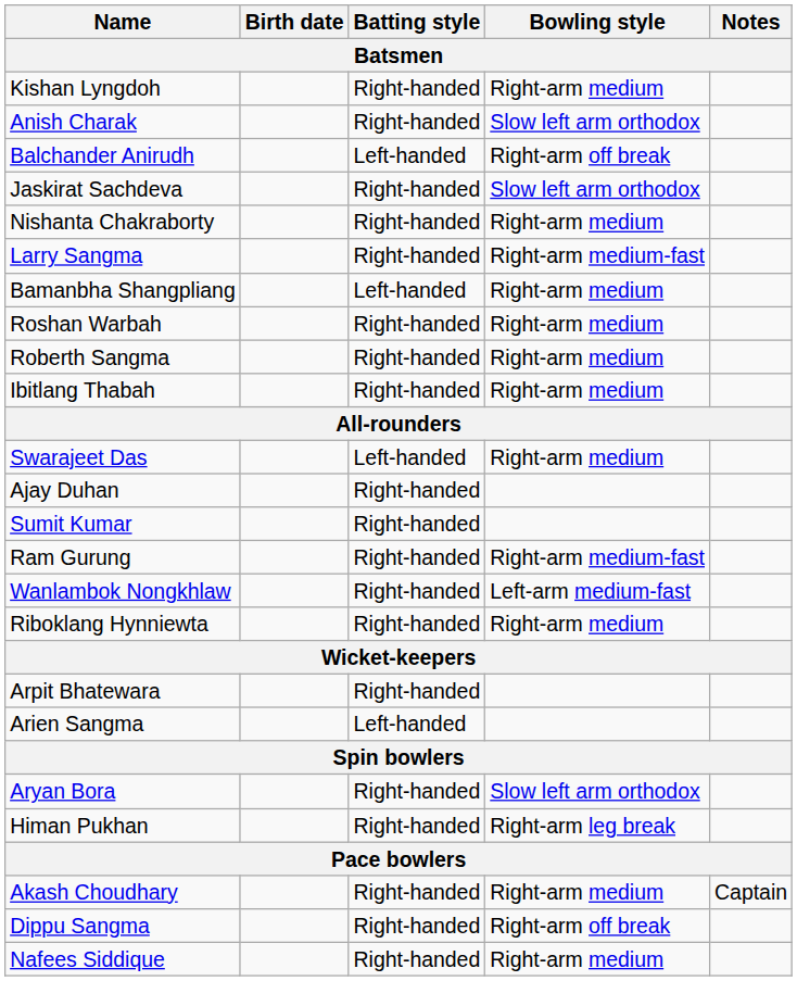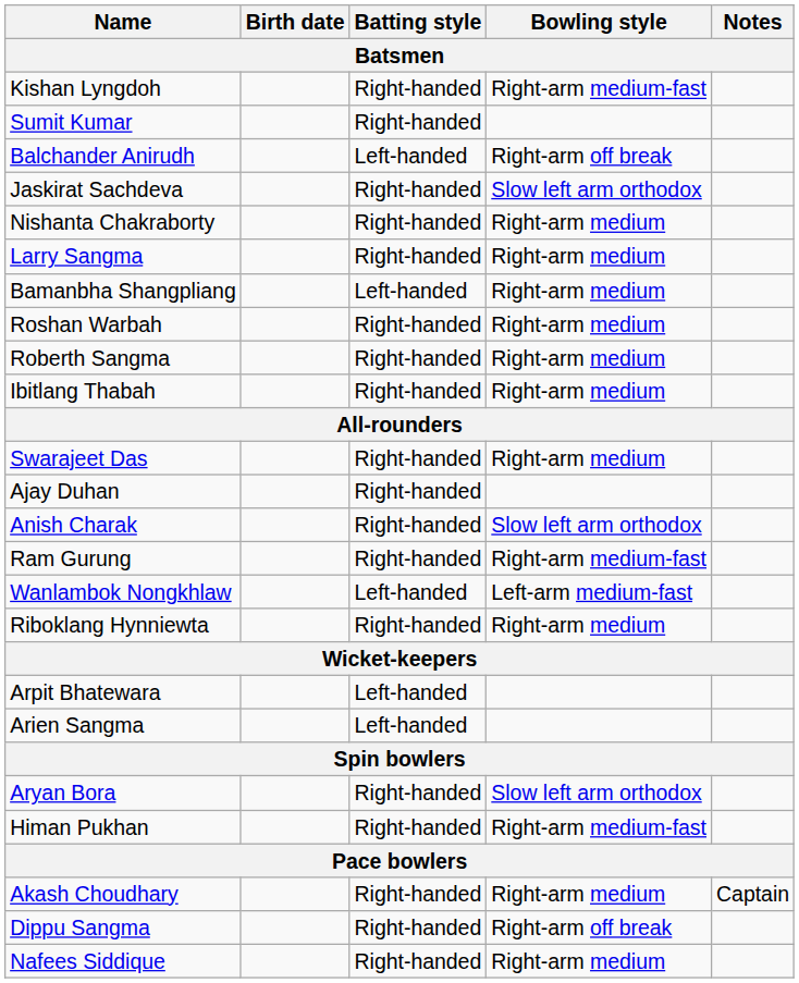 <table class="wikitable" style="font-size:95%;">
 <tr>
 <th align=center>Name</th>
 <th align=center>Birth date</th>
 <th align=center>Batting style</th>
 <th align=center>Bowling style</th>
 <th align=center>Notes</th>
 </tr>
 <tr>
 <th colspan="5">Batsmen</th>
 </tr>
 <tr>
 <td>Kishan Lyngdoh</td>
 <td></td>
 <td>Right-handed</td>
-<td>Right-arm <a href='#'>medium</a></td>
+<td>Right-arm <a href='#'>medium-fast</a></td>
 <td></td>
 </tr>
 <tr>
-<td><a href='#'>Anish Charak</a></td>
+<td><a href='#'>Sumit Kumar</a></td>
 <td></td>
 <td>Right-handed</td>
-<td><a href='#'>Slow left arm orthodox</a></td>
+<td></td>
 <td></td>
 </tr>
 <tr>
 <td><a href='#'>Balchander Anirudh</a></td>
 <td></td>
 <td>Left-handed</td>
 <td>Right-arm <a href='#'>off break</a></td>
 <td></td>
 </tr>
 <tr>
 <td>Jaskirat Sachdeva</td>
 <td></td>
 <td>Right-handed</td>
 <td><a href='#'>Slow left arm orthodox</a></td>
 <td></td>
 </tr>
 <tr>
 <td>Nishanta Chakraborty</td>
 <td></td>
 <td>Right-handed</td>
 <td>Right-arm <a href='#'>medium</a></td>
 <td></td>
 </tr>
 <tr>
 <td><a href='#'>Larry Sangma</a></td>
 <td></td>
 <td>Right-handed</td>
-<td>Right-arm <a href='#'>medium-fast</a></td>
+<td>Right-arm <a href='#'>medium</a></td>
 <td></td>
 </tr>
 <tr>
 <td>Bamanbha Shangpliang</td>
 <td></td>
 <td>Left-handed</td>
 <td>Right-arm <a href='#'>medium</a></td>
 <td></td>
 </tr>
 <tr>
 <td>Roshan Warbah</td>
 <td></td>
 <td>Right-handed</td>
 <td>Right-arm <a href='#'>medium</a></td>
 <td></td>
 </tr>
 <tr>
 <td>Roberth Sangma</td>
 <td></td>
 <td>Right-handed</td>
 <td>Right-arm <a href='#'>medium</a></td>
 <td></td>
 </tr>
 <tr>
 <td>Ibitlang Thabah</td>
 <td></td>
 <td>Right-handed</td>
 <td>Right-arm <a href='#'>medium</a></td>
 <td></td>
 </tr>
 <tr>
 <th colspan="5">All-rounders</th>
 </tr>
 <tr>
 <td><a href='#'>Swarajeet Das</a></td>
 <td></td>
-<td>Left-handed</td>
+<td>Right-handed</td>
 <td>Right-arm <a href='#'>medium</a></td>
 <td></td>
 </tr>
 <tr>
 <td>Ajay Duhan</td>
 <td></td>
 <td>Right-handed</td>
 <td></td>
 <td></td>
 </tr>
 <tr>
-<td><a href='#'>Sumit Kumar</a></td>
+<td><a href='#'>Anish Charak</a></td>
 <td></td>
 <td>Right-handed</td>
-<td></td>
+<td><a href='#'>Slow left arm orthodox</a></td>
 <td></td>
 </tr>
 <tr>
 <td>Ram Gurung</td>
 <td></td>
 <td>Right-handed</td>
 <td>Right-arm <a href='#'>medium-fast</a></td>
 <td></td>
 </tr>
 <tr>
 <td><a href='#'>Wanlambok Nongkhlaw</a></td>
 <td></td>
-<td>Right-handed</td>
+<td>Left-handed</td>
 <td>Left-arm <a href='#'>medium-fast</a></td>
 <td></td>
 </tr>
 <tr>
 <td>Riboklang Hynniewta</td>
 <td></td>
 <td>Right-handed</td>
 <td>Right-arm <a href='#'>medium</a></td>
 <td></td>
 </tr>
 <tr>
 <th colspan="5">Wicket-keepers</th>
 </tr>
 <tr>
 <td>Arpit Bhatewara</td>
 <td></td>
-<td>Right-handed</td>
+<td>Left-handed</td>
 <td></td>
 <td></td>
 </tr>
 <tr>
 <td>Arien Sangma</td>
 <td></td>
 <td>Left-handed</td>
 <td></td>
 <td></td>
 </tr>
 <tr>
 <th colspan="5">Spin bowlers</th>
 </tr>
 <tr>
 <td><a href='#'>Aryan Bora</a></td>
 <td></td>
 <td>Right-handed</td>
 <td><a href='#'>Slow left arm orthodox</a></td>
 <td></td>
 </tr>
 <tr>
 <td>Himan Pukhan</td>
 <td></td>
 <td>Right-handed</td>
-<td>Right-arm <a href='#'>leg break</a></td>
+<td>Right-arm <a href='#'>medium-fast</a></td>
 <td></td>
 </tr>
 <tr>
 <th colspan="5">Pace bowlers</th>
 </tr>
 <tr>
 <td><a href='#'>Akash Choudhary</a></td>
 <td></td>
 <td>Right-handed</td>
 <td>Right-arm <a href='#'>medium</a></td>
 <td>Captain</td>
 </tr>
 <tr>
 <td><a href='#'>Dippu Sangma</a></td>
 <td></td>
 <td>Right-handed</td>
 <td>Right-arm <a href='#'>off break</a></td>
 <td></td>
 </tr>
 <tr>
 <td><a href='#'>Nafees Siddique</a></td>
 <td></td>
 <td>Right-handed</td>
 <td>Right-arm <a href='#'>medium</a></td>
 <td></td>
 </tr>
 </table>
